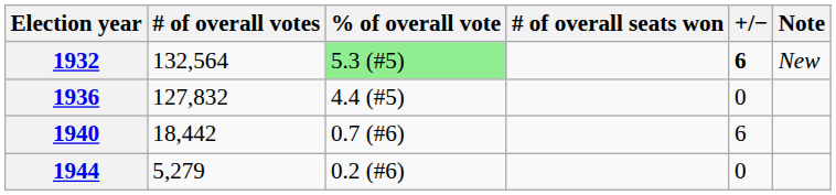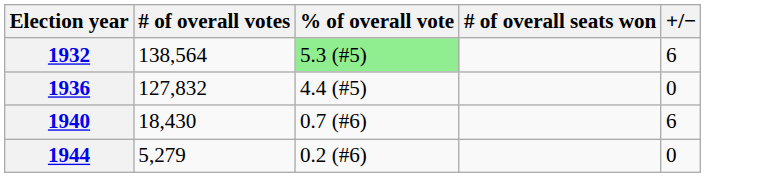 <table class=wikitable>
 <tr>
 <th>Election year</th>
 <th># of overall votes</th>
 <th>% of overall vote</th>
 <th># of overall seats won</th>
 <th>+/−</th>
-<th>Note</th>
 </tr>
 <tr>
 <th><a href='#'>1932</a></th>
-<td>132,564 </td>
+<td>138,564 </td>
 <td style="background: lightgreen;">5.3 (#5) </td>
 <td></td>
-<td><strong>6 </strong></td>
-<td><em>New</em></td>
+<td>6 </td>
 </tr>
 <tr>
 <th><a href='#'>1936</a></th>
 <td>127,832 </td>
 <td>4.4 (#5) </td>
 <td></td>
 <td>0 </td>
-<td></td>
 </tr>
 <tr>
 <th><a href='#'>1940</a></th>
-<td>18,442 </td>
+<td>18,430 </td>
 <td>0.7 (#6) </td>
 <td></td>
 <td>6 </td>
-<td></td>
 </tr>
 <tr>
 <th><a href='#'>1944</a></th>
 <td>5,279 </td>
 <td>0.2 (#6) </td>
 <td></td>
 <td>0 </td>
-<td></td>
 </tr>
 </table>
